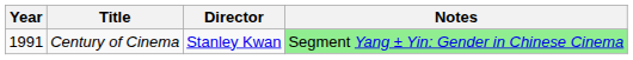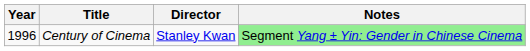 <table class="wikitable">
 <tr>
 <th>Year</th>
 <th>Title</th>
 <th>Director</th>
 <th>Notes</th>
 </tr>
 <tr>
-<td>1991</td>
+<td>1996</td>
 <td><em>Century of Cinema</em></td>
 <td><a href='#'>Stanley Kwan</a></td>
 <td style="background: lightgreen;">Segment <em><a href='#'>Yang ± Yin: Gender in Chinese Cinema</a></em></td>
 </tr>
 </table>
